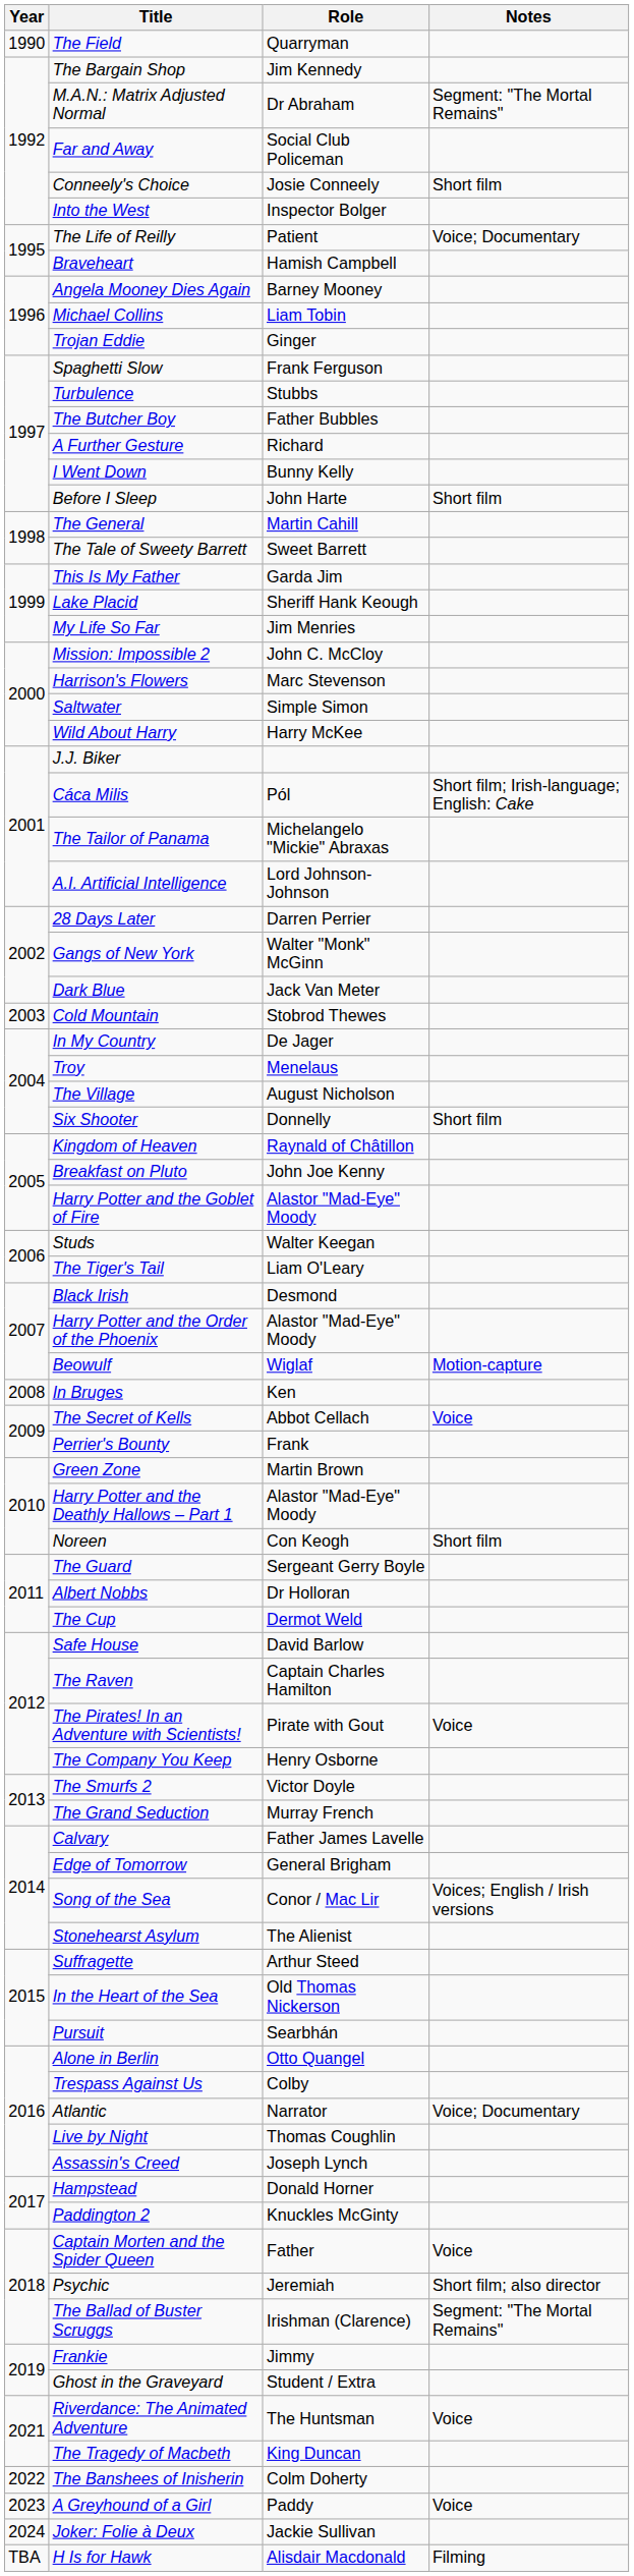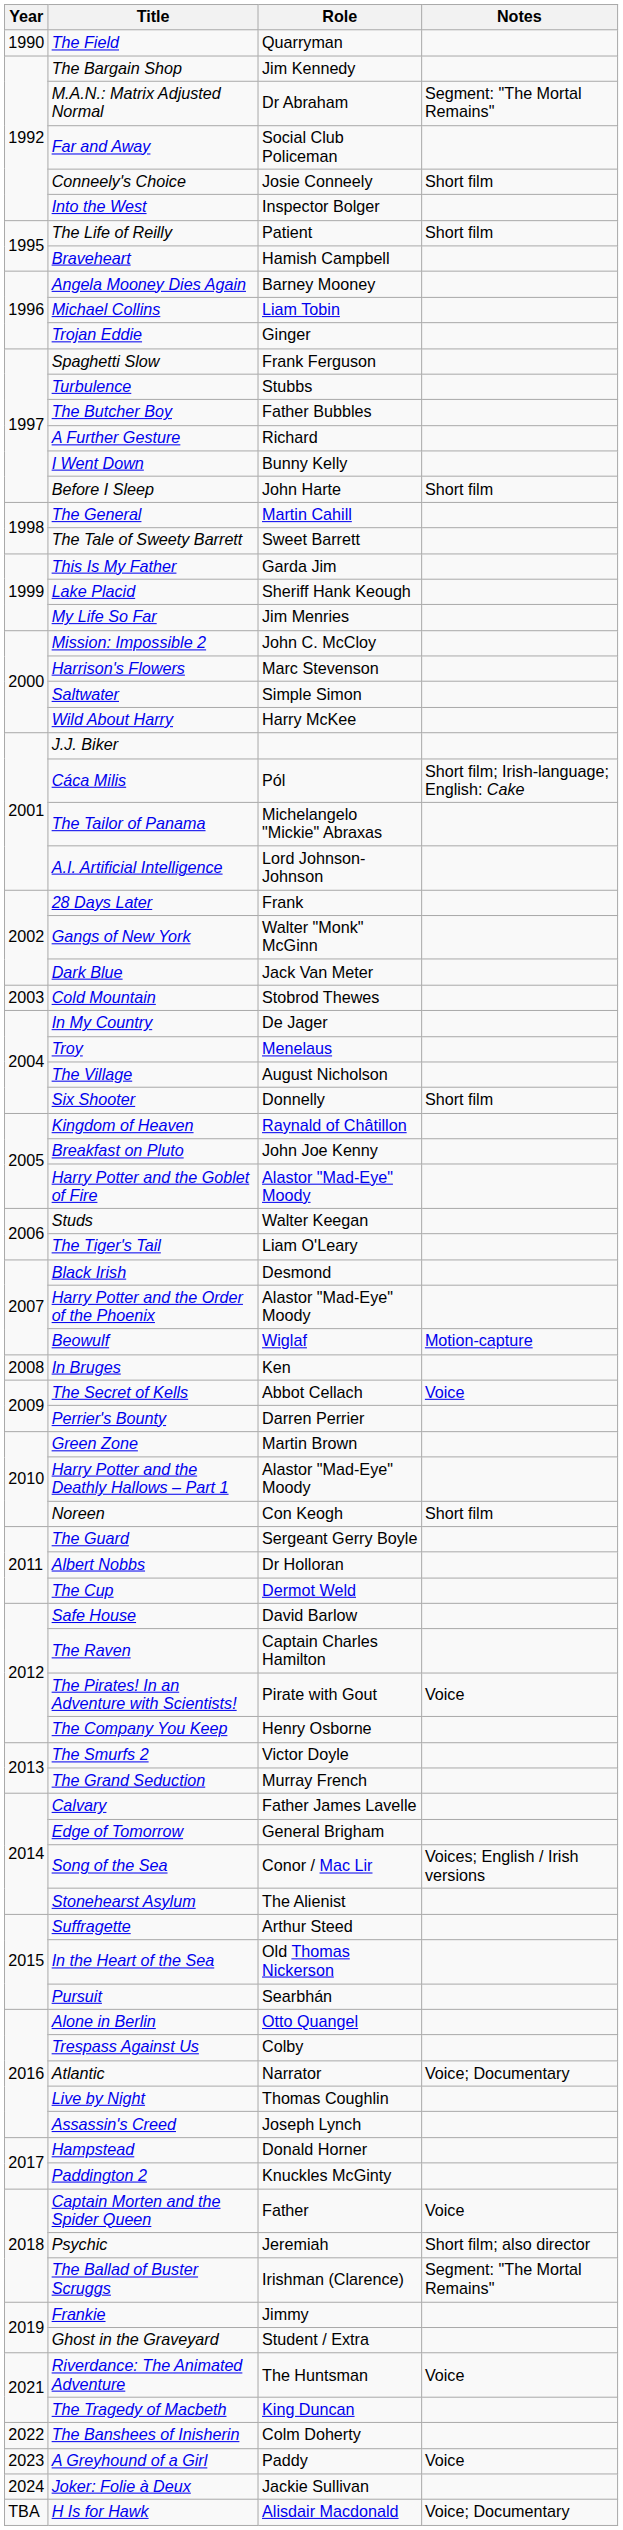 <table class="wikitable sortable">
 <tr>
 <th>Year</th>
 <th>Title</th>
 <th>Role</th>
 <th>Notes</th>
 </tr>
 <tr>
 <td>1990</td>
 <td><em><a href='#'>The Field</a></em></td>
 <td>Quarryman</td>
 <td></td>
 </tr>
 <tr>
 <td rowspan=5>1992</td>
 <td><em>The Bargain Shop</em></td>
 <td>Jim Kennedy</td>
 <td></td>
 </tr>
 <tr>
 <td><em>M.A.N.: Matrix Adjusted Normal</em></td>
 <td>Dr Abraham</td>
 <td>Segment: "The Mortal Remains"</td>
 </tr>
 <tr>
 <td><em><a href='#'>Far and Away</a></em></td>
 <td>Social Club Policeman</td>
 <td></td>
 </tr>
 <tr>
 <td><em>Conneely's Choice</em></td>
 <td>Josie Conneely</td>
 <td>Short film</td>
 </tr>
 <tr>
 <td><em><a href='#'>Into the West</a></em></td>
 <td>Inspector Bolger</td>
 <td></td>
 </tr>
 <tr>
 <td rowspan=2>1995</td>
 <td><em>The Life of Reilly</em></td>
 <td>Patient</td>
-<td>Voice; Documentary</td>
+<td>Short film</td>
 </tr>
 <tr>
 <td><em><a href='#'>Braveheart</a></em></td>
 <td>Hamish Campbell</td>
 <td></td>
 </tr>
 <tr>
 <td rowspan=3>1996</td>
 <td><em><a href='#'>Angela Mooney Dies Again</a></em></td>
 <td>Barney Mooney</td>
 <td></td>
 </tr>
 <tr>
 <td><em><a href='#'>Michael Collins</a></em></td>
 <td><a href='#'>Liam Tobin</a></td>
 <td></td>
 </tr>
 <tr>
 <td><em><a href='#'>Trojan Eddie</a></em></td>
 <td>Ginger</td>
 <td></td>
 </tr>
 <tr>
 <td rowspan=6>1997</td>
 <td><em>Spaghetti Slow</em></td>
 <td>Frank Ferguson</td>
 <td></td>
 </tr>
 <tr>
 <td><em><a href='#'>Turbulence</a></em></td>
 <td>Stubbs</td>
 <td></td>
 </tr>
 <tr>
 <td><em><a href='#'>The Butcher Boy</a></em></td>
 <td>Father Bubbles</td>
 <td></td>
 </tr>
 <tr>
 <td><em><a href='#'>A Further Gesture</a></em></td>
 <td>Richard</td>
 <td></td>
 </tr>
 <tr>
 <td><em><a href='#'>I Went Down</a></em></td>
 <td>Bunny Kelly</td>
 <td></td>
 </tr>
 <tr>
 <td><em>Before I Sleep</em></td>
 <td>John Harte</td>
 <td>Short film</td>
 </tr>
 <tr>
 <td rowspan=2>1998</td>
 <td><em><a href='#'>The General</a></em></td>
 <td><a href='#'>Martin Cahill</a></td>
 <td></td>
 </tr>
 <tr>
 <td><em>The Tale of Sweety Barrett</em></td>
 <td>Sweet Barrett</td>
 <td></td>
 </tr>
 <tr>
 <td rowspan=3>1999</td>
 <td><em><a href='#'>This Is My Father</a></em></td>
 <td>Garda Jim</td>
 <td></td>
 </tr>
 <tr>
 <td><em><a href='#'>Lake Placid</a></em></td>
 <td>Sheriff Hank Keough</td>
 <td></td>
 </tr>
 <tr>
 <td><em><a href='#'>My Life So Far</a></em></td>
 <td>Jim Menries</td>
 <td></td>
 </tr>
 <tr>
 <td rowspan=4>2000</td>
 <td><em><a href='#'>Mission: Impossible 2</a></em></td>
 <td>John C. McCloy</td>
 <td></td>
 </tr>
 <tr>
 <td><em><a href='#'>Harrison's Flowers</a></em></td>
 <td>Marc Stevenson</td>
 <td></td>
 </tr>
 <tr>
 <td><em><a href='#'>Saltwater</a></em></td>
 <td>Simple Simon</td>
 <td></td>
 </tr>
 <tr>
 <td><em><a href='#'>Wild About Harry</a></em></td>
 <td>Harry McKee</td>
 <td></td>
 </tr>
 <tr>
 <td rowspan=4>2001</td>
 <td><em>J.J. Biker</em></td>
 <td></td>
 <td></td>
 </tr>
 <tr>
 <td><em><a href='#'>Cáca Milis</a></em></td>
 <td>Pól</td>
 <td>Short film; Irish-language; English: <em>Cake</em></td>
 </tr>
 <tr>
 <td><em><a href='#'>The Tailor of Panama</a></em></td>
 <td>Michelangelo "Mickie" Abraxas</td>
 <td></td>
 </tr>
 <tr>
 <td><em><a href='#'>A.I. Artificial Intelligence</a></em></td>
 <td>Lord Johnson-Johnson</td>
 <td></td>
 </tr>
 <tr>
 <td rowspan=3>2002</td>
 <td><em><a href='#'>28 Days Later</a></em></td>
-<td>Darren Perrier</td>
+<td>Frank</td>
 <td></td>
 </tr>
 <tr>
 <td><em><a href='#'>Gangs of New York</a></em></td>
 <td>Walter "Monk" McGinn</td>
 <td></td>
 </tr>
 <tr>
 <td><em><a href='#'>Dark Blue</a></em></td>
 <td>Jack Van Meter</td>
 <td></td>
 </tr>
 <tr>
 <td>2003</td>
 <td><em><a href='#'>Cold Mountain</a></em></td>
 <td>Stobrod Thewes</td>
 <td></td>
 </tr>
 <tr>
 <td rowspan=4>2004</td>
 <td><em><a href='#'>In My Country</a></em></td>
 <td>De Jager</td>
 <td></td>
 </tr>
 <tr>
 <td><em><a href='#'>Troy</a></em></td>
 <td><a href='#'>Menelaus</a></td>
 <td></td>
 </tr>
 <tr>
 <td><em><a href='#'>The Village</a></em></td>
 <td>August Nicholson</td>
 <td></td>
 </tr>
 <tr>
 <td><em><a href='#'>Six Shooter</a></em></td>
 <td>Donnelly</td>
 <td>Short film</td>
 </tr>
 <tr>
 <td rowspan=3>2005</td>
 <td><em><a href='#'>Kingdom of Heaven</a></em></td>
 <td><a href='#'>Raynald of Châtillon</a></td>
 <td></td>
 </tr>
 <tr>
 <td><em><a href='#'>Breakfast on Pluto</a></em></td>
 <td>John Joe Kenny</td>
 <td></td>
 </tr>
 <tr>
 <td><em><a href='#'>Harry Potter and the Goblet of Fire</a></em></td>
 <td><a href='#'>Alastor "Mad-Eye" Moody</a></td>
 <td></td>
 </tr>
 <tr>
 <td rowspan=2>2006</td>
 <td><em>Studs</em></td>
 <td>Walter Keegan</td>
 <td></td>
 </tr>
 <tr>
 <td><em><a href='#'>The Tiger's Tail</a></em></td>
 <td>Liam O'Leary</td>
 <td></td>
 </tr>
 <tr>
 <td rowspan=3>2007</td>
 <td><em><a href='#'>Black Irish</a></em></td>
 <td>Desmond</td>
 <td></td>
 </tr>
 <tr>
 <td><em><a href='#'>Harry Potter and the Order of the Phoenix</a></em></td>
 <td>Alastor "Mad-Eye" Moody</td>
 <td></td>
 </tr>
 <tr>
 <td><em><a href='#'>Beowulf</a></em></td>
 <td><a href='#'>Wiglaf</a></td>
 <td><a href='#'>Motion-capture</a></td>
 </tr>
 <tr>
 <td>2008</td>
 <td><em><a href='#'>In Bruges</a></em></td>
 <td>Ken</td>
 <td></td>
 </tr>
 <tr>
 <td rowspan=2>2009</td>
 <td><em><a href='#'>The Secret of Kells</a></em></td>
 <td>Abbot Cellach</td>
 <td><a href='#'>Voice</a></td>
 </tr>
 <tr>
 <td><em><a href='#'>Perrier's Bounty</a></em></td>
-<td>Frank</td>
+<td>Darren Perrier</td>
 <td></td>
 </tr>
 <tr>
 <td rowspan=3>2010</td>
 <td><em><a href='#'>Green Zone</a></em></td>
 <td>Martin Brown</td>
 <td></td>
 </tr>
 <tr>
 <td><em><a href='#'>Harry Potter and the Deathly Hallows – Part 1</a></em></td>
 <td>Alastor "Mad-Eye" Moody</td>
 <td></td>
 </tr>
 <tr>
 <td><em>Noreen</em></td>
 <td>Con Keogh</td>
 <td>Short film</td>
 </tr>
 <tr>
 <td rowspan=3>2011</td>
 <td><em><a href='#'>The Guard</a></em></td>
 <td>Sergeant Gerry Boyle</td>
 <td></td>
 </tr>
 <tr>
 <td><em><a href='#'>Albert Nobbs</a></em></td>
 <td>Dr Holloran</td>
 <td></td>
 </tr>
 <tr>
 <td><em><a href='#'>The Cup</a></em></td>
 <td><a href='#'>Dermot Weld</a></td>
 <td></td>
 </tr>
 <tr>
 <td rowspan=4>2012</td>
 <td><em><a href='#'>Safe House</a></em></td>
 <td>David Barlow</td>
 <td></td>
 </tr>
 <tr>
 <td><em><a href='#'>The Raven</a></em></td>
 <td>Captain Charles Hamilton</td>
 <td></td>
 </tr>
 <tr>
 <td><em><a href='#'>The Pirates! In an Adventure with Scientists!</a></em></td>
 <td>Pirate with Gout</td>
 <td>Voice</td>
 </tr>
 <tr>
 <td><em><a href='#'>The Company You Keep</a></em></td>
 <td>Henry Osborne</td>
 <td></td>
 </tr>
 <tr>
 <td rowspan=2>2013</td>
 <td><em><a href='#'>The Smurfs 2</a></em></td>
 <td>Victor Doyle</td>
 <td></td>
 </tr>
 <tr>
 <td><em><a href='#'>The Grand Seduction</a></em></td>
 <td>Murray French</td>
 <td></td>
 </tr>
 <tr>
 <td rowspan=4>2014</td>
 <td><em><a href='#'>Calvary</a></em></td>
 <td>Father James Lavelle</td>
 <td></td>
 </tr>
 <tr>
 <td><em><a href='#'>Edge of Tomorrow</a></em></td>
 <td>General Brigham</td>
 <td></td>
 </tr>
 <tr>
 <td><em><a href='#'>Song of the Sea</a></em></td>
 <td>Conor / <a href='#'>Mac Lir</a></td>
 <td>Voices; English / Irish versions</td>
 </tr>
 <tr>
 <td><em><a href='#'>Stonehearst Asylum</a></em></td>
 <td>The Alienist</td>
 <td></td>
 </tr>
 <tr>
 <td rowspan=3>2015</td>
 <td><em><a href='#'>Suffragette</a></em></td>
 <td>Arthur Steed</td>
 <td></td>
 </tr>
 <tr>
 <td><em><a href='#'>In the Heart of the Sea</a></em></td>
 <td>Old <a href='#'>Thomas Nickerson</a></td>
 <td></td>
 </tr>
 <tr>
 <td><em><a href='#'>Pursuit</a></em></td>
 <td>Searbhán</td>
 <td></td>
 </tr>
 <tr>
 <td rowspan=5>2016</td>
 <td><em><a href='#'>Alone in Berlin</a></em></td>
 <td><a href='#'>Otto Quangel</a></td>
 <td></td>
 </tr>
 <tr>
 <td><em><a href='#'>Trespass Against Us</a></em></td>
 <td>Colby</td>
 <td></td>
 </tr>
 <tr>
 <td><em>Atlantic</em></td>
 <td>Narrator</td>
 <td>Voice; Documentary</td>
 </tr>
 <tr>
 <td><em><a href='#'>Live by Night</a></em></td>
 <td>Thomas Coughlin</td>
 <td></td>
 </tr>
 <tr>
 <td><em><a href='#'>Assassin's Creed</a></em></td>
 <td>Joseph Lynch</td>
 <td></td>
 </tr>
 <tr>
 <td rowspan=2>2017</td>
 <td><em><a href='#'>Hampstead</a></em></td>
 <td>Donald Horner</td>
 <td></td>
 </tr>
 <tr>
 <td><em><a href='#'>Paddington 2</a></em></td>
 <td>Knuckles McGinty</td>
 <td></td>
 </tr>
 <tr>
 <td rowspan=3>2018</td>
 <td><em><a href='#'>Captain Morten and the Spider Queen</a></em></td>
 <td>Father</td>
 <td>Voice</td>
 </tr>
 <tr>
 <td><em>Psychic</em></td>
 <td>Jeremiah</td>
 <td>Short film; also director</td>
 </tr>
 <tr>
 <td><em><a href='#'>The Ballad of Buster Scruggs</a></em></td>
 <td>Irishman (Clarence)</td>
 <td>Segment: "The Mortal Remains"</td>
 </tr>
 <tr>
 <td rowspan=2>2019</td>
 <td><em><a href='#'>Frankie</a></em></td>
 <td>Jimmy</td>
 <td></td>
 </tr>
 <tr>
 <td><em>Ghost in the Graveyard</em></td>
 <td>Student / Extra</td>
 <td></td>
 </tr>
 <tr>
 <td rowspan=2>2021</td>
 <td><em><a href='#'>Riverdance: The Animated Adventure</a></em></td>
 <td>The Huntsman</td>
 <td>Voice</td>
 </tr>
 <tr>
 <td><em><a href='#'>The Tragedy of Macbeth</a></em></td>
 <td><a href='#'>King Duncan</a></td>
 <td></td>
 </tr>
 <tr>
 <td>2022</td>
 <td><em><a href='#'>The Banshees of Inisherin</a></em></td>
 <td>Colm Doherty</td>
 <td></td>
 </tr>
 <tr>
 <td>2023</td>
 <td><em><a href='#'>A Greyhound of a Girl</a></em></td>
 <td>Paddy</td>
 <td>Voice</td>
 </tr>
 <tr>
 <td>2024</td>
 <td><em><a href='#'>Joker: Folie à Deux</a></em></td>
 <td>Jackie Sullivan</td>
 <td></td>
 </tr>
 <tr>
 <td>TBA</td>
 <td><em><a href='#'>H Is for Hawk</a></em></td>
 <td><a href='#'>Alisdair Macdonald</a></td>
-<td>Filming</td>
+<td>Voice; Documentary</td>
 </tr>
 </table>
